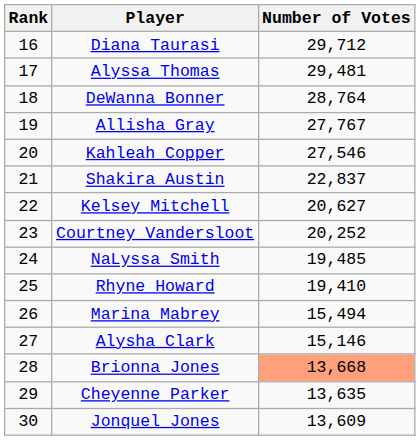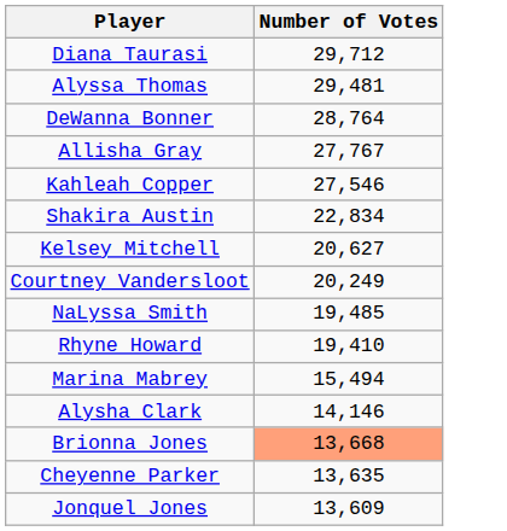 <table class="wikitable" style="text-align:center">
 <tr>
-<th>Rank</th>
 <th>Player</th>
 <th>Number of Votes</th>
 </tr>
 <tr>
-<td>16</td>
 <td><a href='#'>Diana Taurasi</a></td>
 <td>29,712</td>
 </tr>
 <tr>
-<td>17</td>
 <td><a href='#'>Alyssa Thomas</a></td>
 <td>29,481</td>
 </tr>
 <tr>
-<td>18</td>
 <td><a href='#'>DeWanna Bonner</a></td>
 <td>28,764</td>
 </tr>
 <tr>
-<td>19</td>
 <td><a href='#'>Allisha Gray</a></td>
 <td>27,767</td>
 </tr>
 <tr>
-<td>20</td>
 <td><a href='#'>Kahleah Copper</a></td>
 <td>27,546</td>
 </tr>
 <tr>
-<td>21</td>
 <td><a href='#'>Shakira Austin</a></td>
-<td>22,837</td>
+<td>22,834</td>
 </tr>
 <tr>
-<td>22</td>
 <td><a href='#'>Kelsey Mitchell</a></td>
 <td>20,627</td>
 </tr>
 <tr>
-<td>23</td>
 <td><a href='#'>Courtney Vandersloot</a></td>
-<td>20,252</td>
+<td>20,249</td>
 </tr>
 <tr>
-<td>24</td>
 <td><a href='#'>NaLyssa Smith</a></td>
 <td>19,485</td>
 </tr>
 <tr>
-<td>25</td>
 <td><a href='#'>Rhyne Howard</a></td>
 <td>19,410</td>
 </tr>
 <tr>
-<td>26</td>
 <td><a href='#'>Marina Mabrey</a></td>
 <td>15,494</td>
 </tr>
 <tr>
-<td>27</td>
 <td><a href='#'>Alysha Clark</a></td>
-<td>15,146</td>
+<td>14,146</td>
 </tr>
 <tr>
-<td>28</td>
 <td><a href='#'>Brionna Jones</a></td>
 <td style="background: lightsalmon;">13,668</td>
 </tr>
 <tr>
-<td>29</td>
 <td><a href='#'>Cheyenne Parker</a></td>
 <td>13,635</td>
 </tr>
 <tr>
-<td>30</td>
 <td><a href='#'>Jonquel Jones</a></td>
 <td>13,609</td>
 </tr>
 </table>
